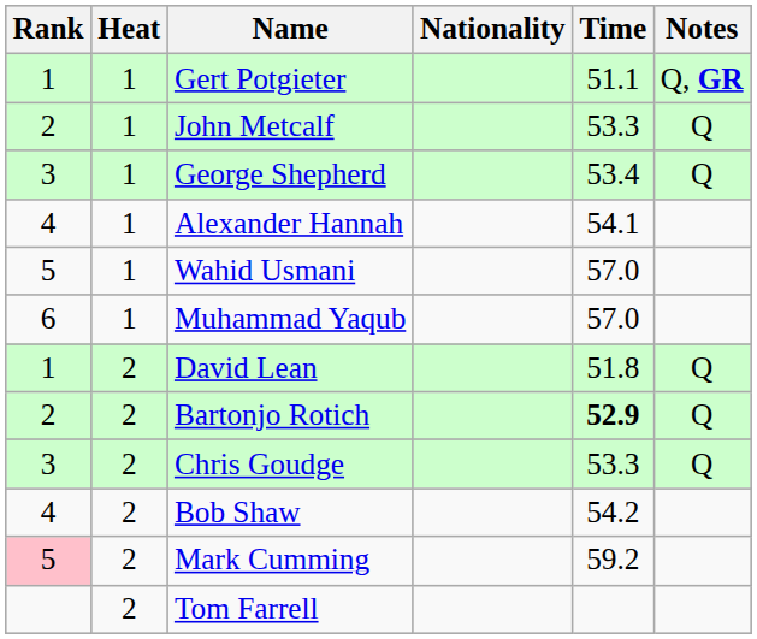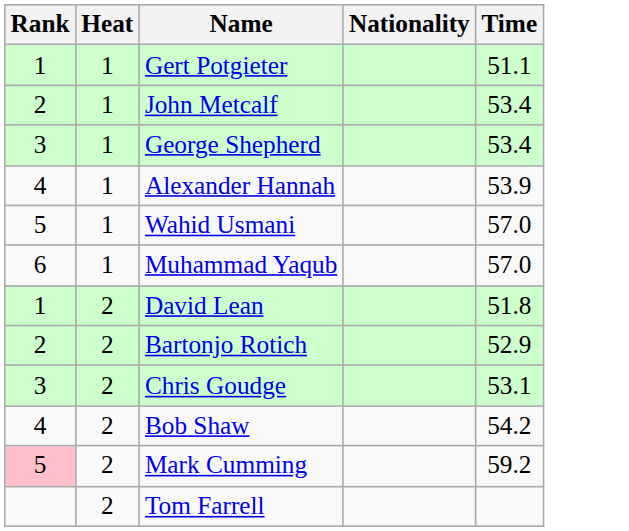 <table class="wikitable sortable" style="text-align:center">
 <tr>
 <th>Rank</th>
 <th>Heat</th>
 <th>Name</th>
 <th>Nationality</th>
 <th>Time</th>
-<th>Notes</th>
 </tr>
 <tr bgcolor=ccffcc>
 <td>1</td>
 <td>1</td>
 <td align=left><a href='#'>Gert Potgieter</a></td>
 <td align=left></td>
 <td>51.1</td>
-<td>Q, <strong><a href='#'>GR</a></strong></td>
 </tr>
 <tr bgcolor=ccffcc>
 <td>2</td>
 <td>1</td>
 <td align=left><a href='#'>John Metcalf</a></td>
 <td align=left></td>
-<td>53.3</td>
-<td>Q</td>
+<td>53.4</td>
 </tr>
 <tr bgcolor=ccffcc>
 <td>3</td>
 <td>1</td>
 <td align=left><a href='#'>George Shepherd</a></td>
 <td align=left></td>
 <td>53.4</td>
-<td>Q</td>
 </tr>
 <tr>
 <td>4</td>
 <td>1</td>
 <td align=left><a href='#'>Alexander Hannah</a></td>
 <td align=left></td>
-<td>54.1</td>
-<td></td>
+<td>53.9</td>
 </tr>
 <tr>
 <td>5</td>
 <td>1</td>
 <td align=left><a href='#'>Wahid Usmani</a></td>
 <td align=left></td>
 <td>57.0</td>
-<td></td>
 </tr>
 <tr>
 <td>6</td>
 <td>1</td>
 <td align=left><a href='#'>Muhammad Yaqub</a></td>
 <td align=left></td>
 <td>57.0</td>
-<td></td>
 </tr>
 <tr bgcolor=ccffcc>
 <td>1</td>
 <td>2</td>
 <td align=left><a href='#'>David Lean</a></td>
 <td align=left></td>
 <td>51.8</td>
-<td>Q</td>
 </tr>
 <tr bgcolor=ccffcc>
 <td>2</td>
 <td>2</td>
 <td align=left><a href='#'>Bartonjo Rotich</a></td>
 <td align=left></td>
-<td><strong>52.9</strong></td>
-<td>Q</td>
+<td>52.9</td>
 </tr>
 <tr bgcolor=ccffcc>
 <td>3</td>
 <td>2</td>
 <td align=left><a href='#'>Chris Goudge</a></td>
 <td align=left></td>
-<td>53.3</td>
-<td>Q</td>
+<td>53.1</td>
 </tr>
 <tr>
 <td>4</td>
 <td>2</td>
 <td align=left><a href='#'>Bob Shaw</a></td>
 <td align=left></td>
 <td>54.2</td>
-<td></td>
 </tr>
 <tr>
 <td style="background: pink;">5</td>
 <td>2</td>
 <td align=left><a href='#'>Mark Cumming</a></td>
 <td align=left></td>
 <td>59.2</td>
-<td></td>
 </tr>
 <tr>
 <td></td>
 <td>2</td>
 <td align=left><a href='#'>Tom Farrell</a></td>
 <td align=left></td>
 <td></td>
-<td></td>
 </tr>
 </table>
